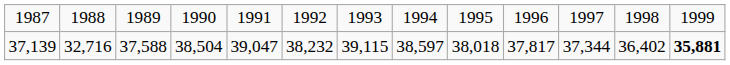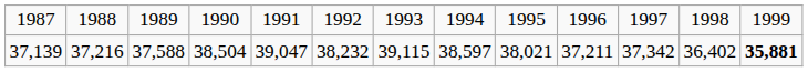 <table class="wikitable" style="text-align:center">
 <tr>
 <td>1987</td>
 <td>1988</td>
 <td>1989</td>
 <td>1990</td>
 <td>1991</td>
 <td>1992</td>
 <td>1993</td>
 <td>1994</td>
 <td>1995</td>
 <td>1996</td>
 <td>1997</td>
 <td>1998</td>
 <td>1999</td>
 </tr>
 <tr>
 <td>37,139</td>
-<td>32,716</td>
+<td>37,216</td>
 <td>37,588</td>
 <td>38,504</td>
 <td>39,047</td>
 <td>38,232</td>
 <td>39,115</td>
 <td>38,597</td>
-<td>38,018</td>
-<td>37,817</td>
-<td>37,344</td>
+<td>38,021</td>
+<td>37,211</td>
+<td>37,342</td>
 <td>36,402</td>
 <td><strong>35,881</strong></td>
 </tr>
 </table>
